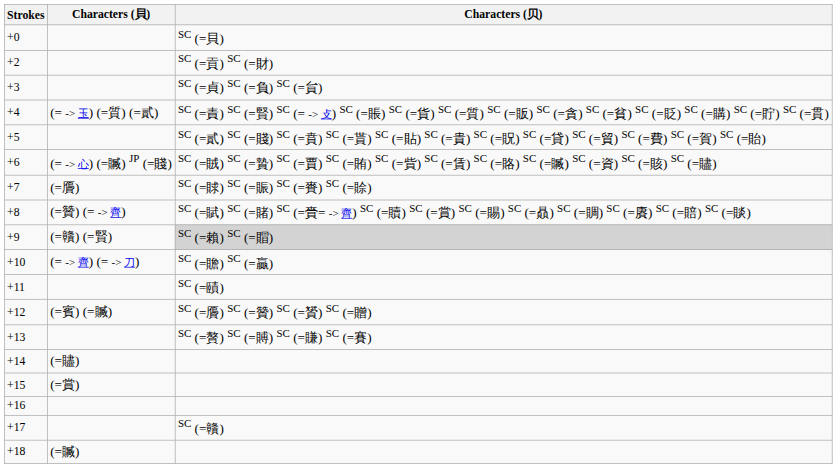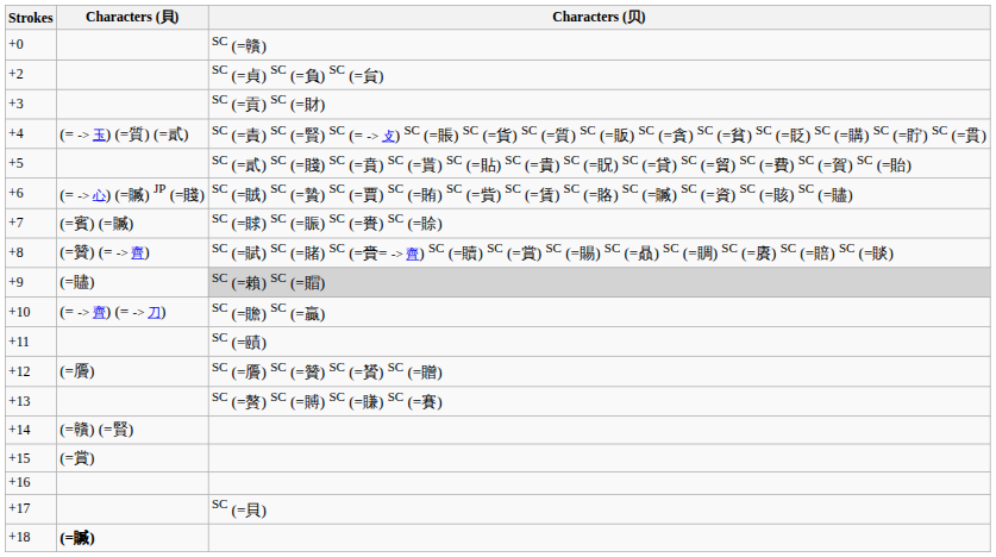 <table class="wikitable">
 <tr>
 <th>Strokes</th>
 <th>Characters (貝)</th>
 <th>Characters (贝)</th>
 </tr>
 <tr>
 <td>+0</td>
 <td style="font-size: large;" lang="zh-Hant"></td>
-<td style="font-size: large;" lang="zh-Hans"><sup>SC</sup> (=貝)</td>
+<td style="font-size: large;" lang="zh-Hans"><sup>SC</sup> (=贛)</td>
 </tr>
 <tr>
 <td>+2</td>
 <td style="font-size: large;" lang="zh-Hant">  </td>
-<td style="font-size: large;" lang="zh-Hans"><sup>SC</sup> (=貢) <sup>SC</sup> (=財)</td>
+<td style="font-size: large;" lang="zh-Hans"><sup>SC</sup> (=貞) <sup>SC</sup> (=負) <sup>SC</sup> (=貟)</td>
 </tr>
 <tr>
 <td>+3</td>
 <td style="font-size: large;" lang="zh-Hant">   </td>
-<td style="font-size: large;" lang="zh-Hans"><sup>SC</sup> (=貞) <sup>SC</sup> (=負) <sup>SC</sup> (=貟)</td>
+<td style="font-size: large;" lang="zh-Hans"><sup>SC</sup> (=貢) <sup>SC</sup> (=財)</td>
 </tr>
 <tr>
 <td>+4</td>
 <td style="font-size: large;" lang="zh-Hant">  (= <small>-> <a href='#'>玉</a></small>)        (=質)  (=貳)</td>
 <td style="font-size: large;" lang="zh-Hans"><sup>SC</sup> (=責) <sup>SC</sup> (=賢) <sup>SC</sup> (= <small>-> <a href='#'>攴</a></small>) <sup>SC</sup> (=賬) <sup>SC</sup> (=貨) <sup>SC</sup> (=質) <sup>SC</sup> (=販) <sup>SC</sup> (=貪) <sup>SC</sup> (=貧) <sup>SC</sup> (=貶) <sup>SC</sup> (=購) <sup>SC</sup> (=貯) <sup>SC</sup> (=貫)</td>
 </tr>
 <tr>
 <td>+5</td>
 <td style="font-size: large;" lang="zh-Hant">                  </td>
 <td style="font-size: large;" lang="zh-Hans"><sup>SC</sup> (=貳) <sup>SC</sup> (=賤) <sup>SC</sup> (=賁) <sup>SC</sup> (=貰) <sup>SC</sup> (=貼) <sup>SC</sup> (=貴) <sup>SC</sup> (=貺) <sup>SC</sup> (=貸) <sup>SC</sup> (=貿) <sup>SC</sup> (=費) <sup>SC</sup> (=賀) <sup>SC</sup> (=貽)</td>
 </tr>
 <tr>
 <td>+6</td>
 <td style="font-size: large;" lang="zh-Hant">        (= <small>-> <a href='#'>心</a></small>)     (=贓) <sup>JP</sup> (=賤)</td>
 <td style="font-size: large;" lang="zh-Hans"><sup>SC</sup> (=賊) <sup>SC</sup> (=贄) <sup>SC</sup> (=賈) <sup>SC</sup> (=賄) <sup>SC</sup> (=貲) <sup>SC</sup> (=賃) <sup>SC</sup> (=賂) <sup>SC</sup> (=贓) <sup>SC</sup> (=資) <sup>SC</sup> (=賅) <sup>SC</sup> (=贐)</td>
 </tr>
 <tr>
 <td>+7</td>
-<td style="font-size: large;" lang="zh-Hant">      (=贗) </td>
+<td style="font-size: large;" lang="zh-Hant">      (=賓)     (=贓)</td>
 <td style="font-size: large;" lang="zh-Hans"><sup>SC</sup> (=賕) <sup>SC</sup> (=賑) <sup>SC</sup> (=賚) <sup>SC</sup> (=賒)</td>
 </tr>
 <tr>
 <td>+8</td>
 <td style="font-size: large;" lang="zh-Hant">   (=贊)                 (= <small>-> <a href='#'>齊</a></small>) </td>
 <td style="font-size: large;" lang="zh-Hans"><sup>SC</sup> (=賦) <sup>SC</sup> (=賭) <sup>SC</sup> (=賫= <small>-> <a href='#'>齊</a></small>) <sup>SC</sup> (=贖) <sup>SC</sup> (=賞) <sup>SC</sup> (=賜) <sup>SC</sup> (=贔) <sup>SC</sup> (=賙) <sup>SC</sup> (=賡) <sup>SC</sup> (=賠) <sup>SC</sup> (=賧)</td>
 </tr>
 <tr>
 <td>+9</td>
-<td style="font-size: large;" lang="zh-Hant">  (=贛)  (=賢)  </td>
+<td style="font-size: large;" lang="zh-Hant">  (=贐)       </td>
 <td style="background: lightgrey; font-size: large;" lang="zh-Hans"><sup>SC</sup> (=賴) <sup>SC</sup> (=賵)</td>
 </tr>
 <tr>
 <td>+10</td>
 <td style="font-size: large;" lang="zh-Hant">  (= <small>-> <a href='#'>齊</a></small>)  (= <small>-> <a href='#'>刀</a></small>)     </td>
 <td style="font-size: large;" lang="zh-Hans"><sup>SC</sup> (=贍) <sup>SC</sup> (=贏)</td>
 </tr>
 <tr>
 <td>+11</td>
 <td style="font-size: large;" lang="zh-Hant">      </td>
 <td style="font-size: large;" lang="zh-Hans"><sup>SC</sup> (=賾)</td>
 </tr>
 <tr>
 <td>+12</td>
-<td style="font-size: large;" lang="zh-Hant">      (=賓)     (=贓)</td>
+<td style="font-size: large;" lang="zh-Hant">      (=贗) </td>
 <td style="font-size: large;" lang="zh-Hans"><sup>SC</sup> (=贗) <sup>SC</sup> (=贊) <sup>SC</sup> (=贇) <sup>SC</sup> (=贈)</td>
 </tr>
 <tr>
 <td>+13</td>
 <td style="font-size: large;" lang="zh-Hant">  </td>
 <td style="font-size: large;" lang="zh-Hans"><sup>SC</sup> (=贅) <sup>SC</sup> (=賻) <sup>SC</sup> (=賺) <sup>SC</sup> (=賽)</td>
 </tr>
 <tr>
 <td>+14</td>
-<td style="font-size: large;" lang="zh-Hant">  (=贐)       </td>
+<td style="font-size: large;" lang="zh-Hant">  (=贛)  (=賢)  </td>
 <td style="font-size: large;" lang="zh-Hans"></td>
 </tr>
 <tr>
 <td>+15</td>
 <td style="font-size: large;" lang="zh-Hant">    (=賞)</td>
 <td style="font-size: large;" lang="zh-Hans"></td>
 </tr>
 <tr>
 <td>+16</td>
 <td style="font-size: large;" lang="zh-Hant"> </td>
 <td style="font-size: large;" lang="zh-Hans"></td>
 </tr>
 <tr>
 <td>+17</td>
 <td style="font-size: large;" lang="zh-Hant"></td>
-<td style="font-size: large;" lang="zh-Hans"><sup>SC</sup> (=贛)</td>
+<td style="font-size: large;" lang="zh-Hans"><sup>SC</sup> (=貝)</td>
 </tr>
 <tr>
 <td>+18</td>
-<td style="font-size: large;" lang="zh-Hant"> (=贓)</td>
+<td style="font-size: large;" lang="zh-Hant"><strong> (=贓)</strong></td>
 <td style="font-size: large;" lang="zh-Hans"></td>
 </tr>
 </table>
